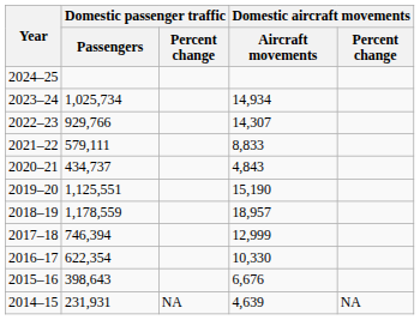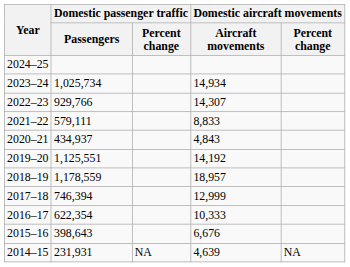 <table class="wikitable sortable">
 <tr>
 <th rowspan="2">Year</th>
 <th colspan="2">Domestic passenger traffic</th>
 <th colspan="2">Domestic aircraft movements</th>
 </tr>
 <tr>
 <th>Passengers</th>
 <th>Percent<br>change</th>
 <th>Aircraft<br>movements</th>
 <th>Percent<br>change</th>
 </tr>
 <tr>
 <td>2024–25</td>
 <td></td>
 <td></td>
 <td></td>
 <td></td>
 </tr>
 <tr>
 <td>2023–24</td>
 <td>1,025,734</td>
 <td></td>
 <td>14,934</td>
 <td></td>
 </tr>
 <tr>
 <td>2022–23</td>
 <td>929,766</td>
 <td></td>
 <td>14,307</td>
 <td></td>
 </tr>
 <tr>
 <td>2021–22</td>
 <td>579,111</td>
 <td></td>
 <td>8,833</td>
 <td></td>
 </tr>
 <tr>
 <td>2020–21</td>
-<td>434,737</td>
+<td>434,937</td>
 <td></td>
 <td>4,843</td>
 <td></td>
 </tr>
 <tr>
 <td>2019–20</td>
 <td>1,125,551</td>
 <td></td>
-<td>15,190</td>
+<td>14,192</td>
 <td></td>
 </tr>
 <tr>
 <td>2018–19</td>
 <td>1,178,559</td>
 <td></td>
 <td>18,957</td>
 <td></td>
 </tr>
 <tr>
 <td>2017–18</td>
 <td>746,394</td>
 <td></td>
 <td>12,999</td>
 <td></td>
 </tr>
 <tr>
 <td>2016–17</td>
 <td>622,354</td>
 <td></td>
-<td>10,330</td>
+<td>10,333</td>
 <td></td>
 </tr>
 <tr>
 <td>2015–16</td>
 <td>398,643</td>
 <td></td>
 <td>6,676</td>
 <td></td>
 </tr>
 <tr>
 <td>2014–15</td>
 <td>231,931</td>
 <td>NA</td>
 <td>4,639</td>
 <td>NA</td>
 </tr>
 </table>
